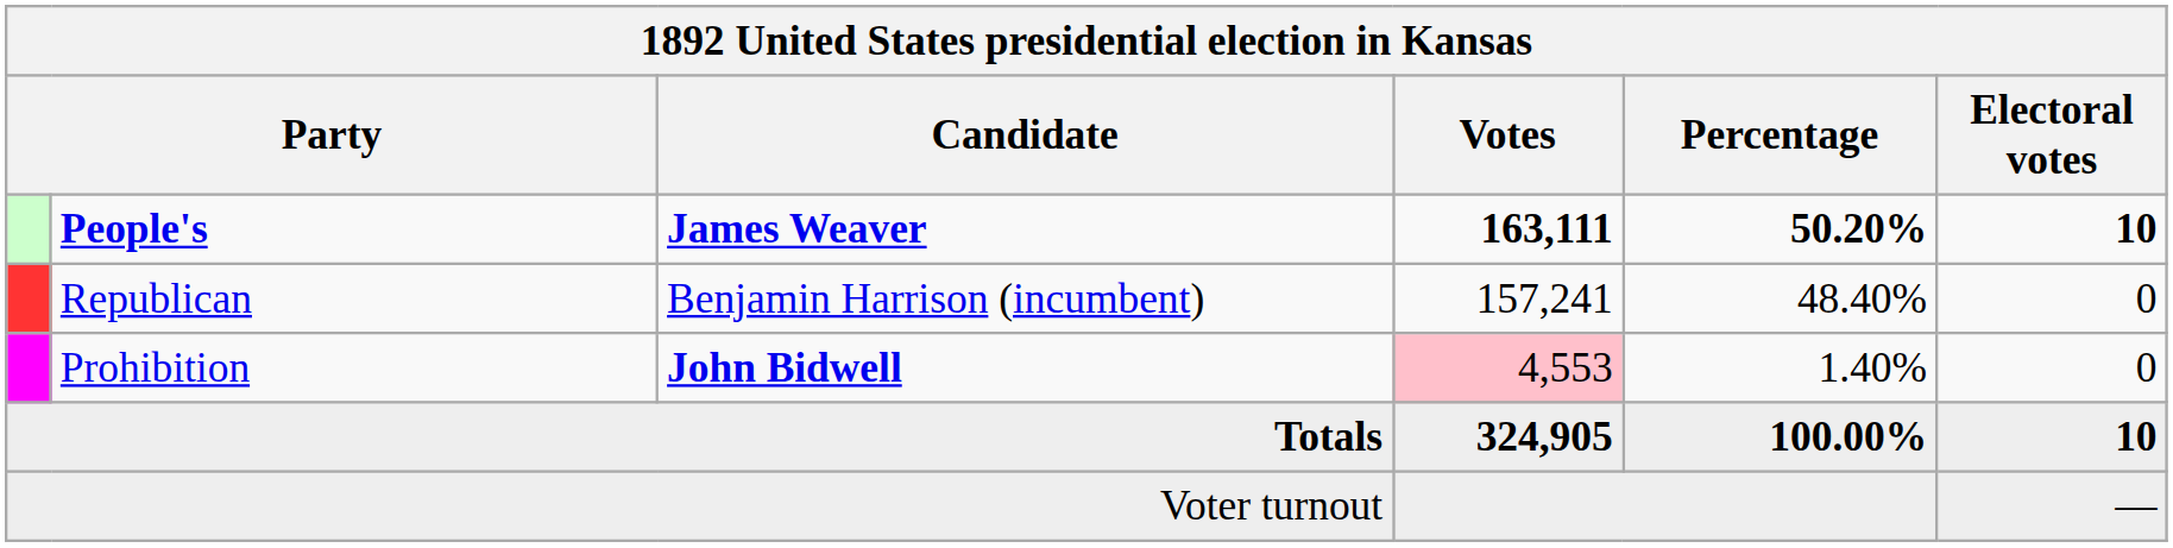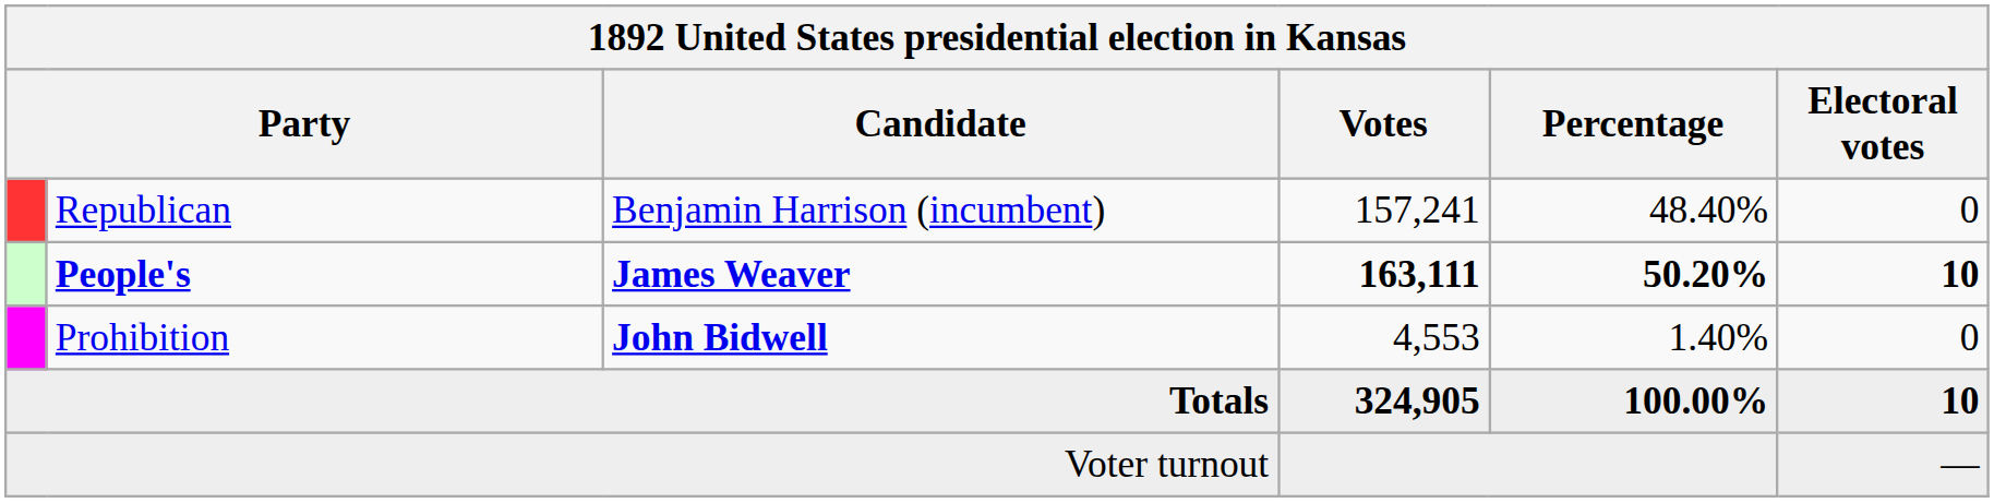 <table class="wikitable" style="font-size: 95%;">
 <tr>
 <th colspan="6">1892 United States presidential election in Kansas</th>
 </tr>
 <tr>
 <th colspan="2" style="width: 15em">Party</th>
 <th style="width: 17em">Candidate</th>
 <th style="width: 5em">Votes</th>
 <th style="width: 7em">Percentage</th>
 <th style="width: 5em">Electoral votes</th>
 </tr>
 <tr>
+<th style="background-color:#FF3333; width: 3px"></th>
+<td style="width: 130px"><a href='#'>Republican</a></td>
+<td><a href='#'>Benjamin Harrison</a> (<a href='#'>incumbent</a>)</td>
+<td align="right">157,241</td>
+<td align="right">48.40%</td>
+<td align="right">0</td>
+</tr>
+<tr>
 <th style="background-color:#CCFFCC; width: 3px"></th>
 <td style="width: 130px"><strong><a href='#'>People's</a></strong></td>
 <td><strong><a href='#'>James Weaver</a></strong></td>
 <td align="right"><strong>163,111</strong></td>
 <td align="right"><strong>50.20%</strong></td>
 <td align="right"><strong>10</strong></td>
 </tr>
 <tr>
-<th style="background-color:#FF3333; width: 3px"></th>
-<td style="width: 130px"><a href='#'>Republican</a></td>
-<td><a href='#'>Benjamin Harrison</a> (<a href='#'>incumbent</a>)</td>
-<td align="right">157,241</td>
-<td align="right">48.40%</td>
-<td align="right">0</td>
-</tr>
-<tr>
 <th style="background-color:#FF00FF; width: 3px"></th>
 <td style="width: 130px"><a href='#'>Prohibition</a></td>
 <td><strong><a href='#'>John Bidwell</a></strong></td>
-<td align="right" style="background: pink;">4,553</td>
+<td align="right">4,553</td>
 <td align="right">1.40%</td>
 <td align="right">0</td>
 </tr>
 <tr bgcolor="#EEEEEE">
 <td colspan="3" align="right"><strong>Totals</strong></td>
 <td align="right"><strong>324,905</strong></td>
 <td align="right"><strong>100.00%</strong></td>
 <td align="right"><strong>10</strong></td>
 </tr>
 <tr bgcolor="#EEEEEE">
 <td colspan="3" align="right">Voter turnout</td>
 <td colspan="2" align="right"></td>
 <td align="right">—</td>
 </tr>
 </table>
